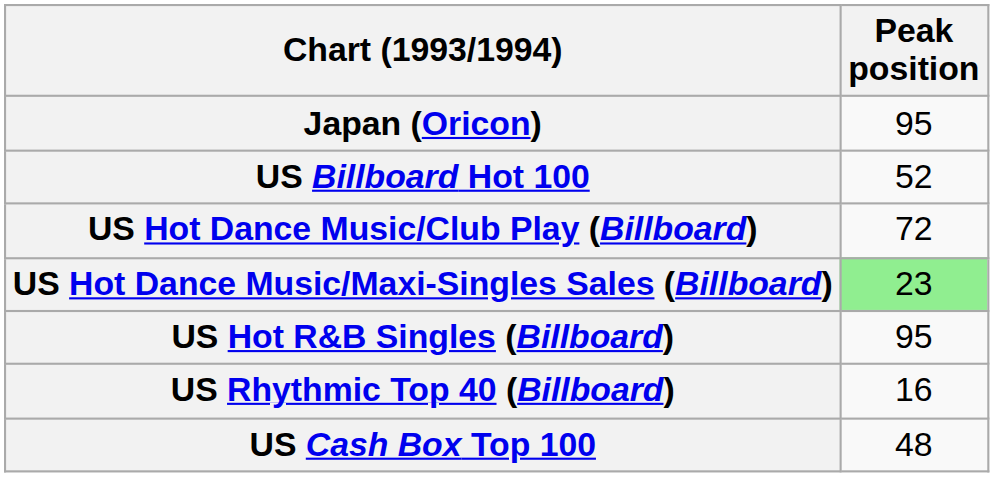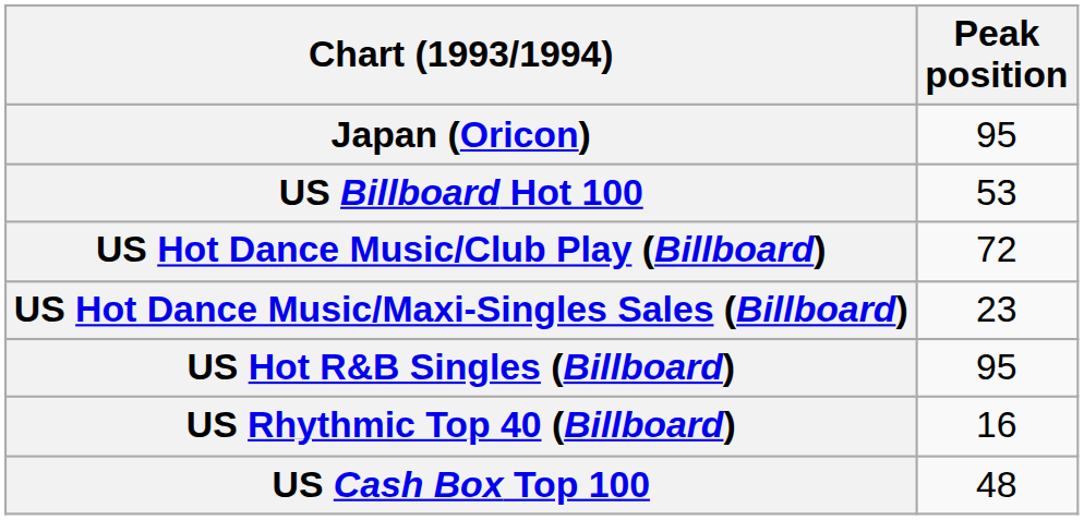 <table class="wikitable sortable plainrowheaders" style="text-align:center">
 <tr>
 <th scope="col">Chart (1993/1994)</th>
 <th scope="col">Peak<br>position</th>
 </tr>
 <tr>
 <th scope="row">Japan (<a href='#'>Oricon</a>)</th>
 <td>95</td>
 </tr>
 <tr>
 <th scope="row">US <a href='#'><em>Billboard</em> Hot 100</a></th>
-<td>52</td>
+<td>53</td>
 </tr>
 <tr>
 <th scope="row">US <a href='#'>Hot Dance Music/Club Play</a> (<em><a href='#'>Billboard</a></em>)</th>
 <td>72</td>
 </tr>
 <tr>
 <th scope="row">US <a href='#'>Hot Dance Music/Maxi-Singles Sales</a> (<em><a href='#'>Billboard</a></em>)</th>
-<td style="background: lightgreen;">23</td>
+<td>23</td>
 </tr>
 <tr>
 <th scope="row">US <a href='#'>Hot R&B Singles</a> (<em><a href='#'>Billboard</a></em>)</th>
 <td>95</td>
 </tr>
 <tr>
 <th scope="row">US <a href='#'>Rhythmic Top 40</a> (<em><a href='#'>Billboard</a></em>)</th>
 <td>16</td>
 </tr>
 <tr>
 <th scope="row">US <a href='#'><em>Cash Box</em> Top 100</a></th>
 <td>48</td>
 </tr>
 </table>
